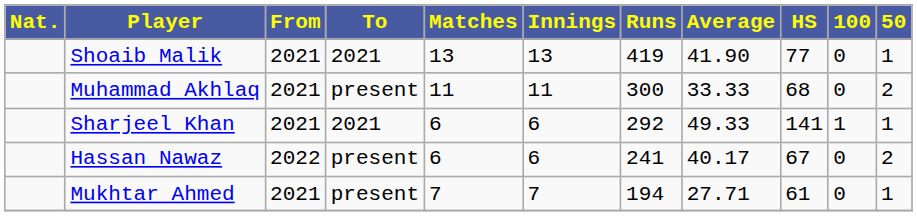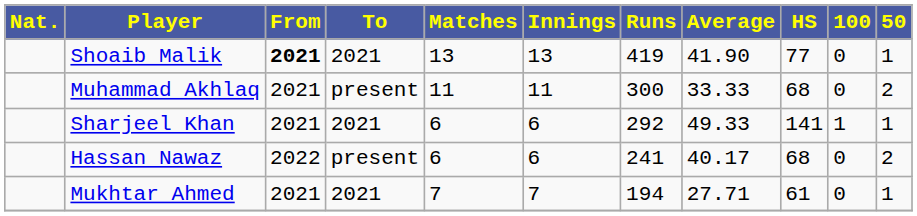 <table class="wikitable sortable" style="font-size:100%">
 <tr>
 <th style="text-align:center; background:#485AA2; color:#FFFF00;">Nat.</th>
 <th style="text-align:center; background:#485AA2; color:#FFFF00;">Player</th>
 <th style="text-align:center; background:#485AA2; color:#FFFF00;">From</th>
 <th style="text-align:center; background:#485AA2; color:#FFFF00;">To</th>
 <th style="text-align:center; background:#485AA2; color:#FFFF00;">Matches</th>
 <th style="text-align:center; background:#485AA2; color:#FFFF00;">Innings</th>
 <th style="text-align:center; background:#485AA2; color:#FFFF00;">Runs</th>
 <th style="text-align:center; background:#485AA2; color:#FFFF00;">Average</th>
 <th style="text-align:center; background:#485AA2; color:#FFFF00;">HS</th>
 <th style="text-align:center; background:#485AA2; color:#FFFF00">100</th>
 <th style="text-align:center; background:#485AA2; color:#FFFF00;">50</th>
 </tr>
 <tr>
 <td></td>
 <td><a href='#'>Shoaib Malik</a></td>
-<td>2021</td>
+<td><strong>2021</strong></td>
 <td>2021</td>
 <td>13</td>
 <td>13</td>
 <td>419</td>
 <td>41.90</td>
 <td>77</td>
 <td>0</td>
 <td>1</td>
 </tr>
 <tr>
 <td></td>
 <td><a href='#'>Muhammad Akhlaq</a></td>
 <td>2021</td>
 <td>present</td>
 <td>11</td>
 <td>11</td>
 <td>300</td>
 <td>33.33</td>
 <td>68</td>
 <td>0</td>
 <td>2</td>
 </tr>
 <tr>
 <td></td>
 <td><a href='#'>Sharjeel Khan</a></td>
 <td>2021</td>
 <td>2021</td>
 <td>6</td>
 <td>6</td>
 <td>292</td>
 <td>49.33</td>
 <td>141</td>
 <td>1</td>
 <td>1</td>
 </tr>
 <tr>
 <td></td>
 <td><a href='#'>Hassan Nawaz</a></td>
 <td>2022</td>
 <td>present</td>
 <td>6</td>
 <td>6</td>
 <td>241</td>
 <td>40.17</td>
-<td>67</td>
+<td>68</td>
 <td>0</td>
 <td>2</td>
 </tr>
 <tr>
 <td></td>
 <td><a href='#'>Mukhtar Ahmed</a></td>
 <td>2021</td>
-<td>present</td>
+<td>2021</td>
 <td>7</td>
 <td>7</td>
 <td>194</td>
 <td>27.71</td>
 <td>61</td>
 <td>0</td>
 <td>1</td>
 </tr>
 <tr>
 </tr>
 </table>
